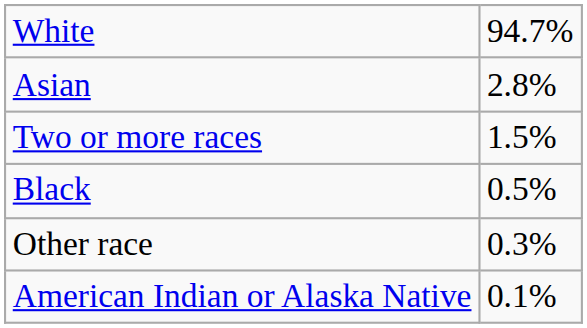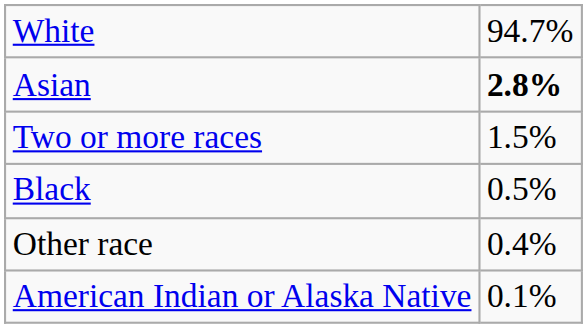 <table class="wikitable">
 <tr>
 <td><a href='#'>White</a></td>
 <td>94.7%</td>
 </tr>
 <tr>
 <td><a href='#'>Asian</a></td>
-<td>2.8%</td>
+<td><strong>2.8%</strong></td>
 </tr>
 <tr>
 <td><a href='#'>Two or more races</a></td>
 <td>1.5%</td>
 </tr>
 <tr>
 <td><a href='#'>Black</a></td>
 <td>0.5%</td>
 </tr>
 <tr>
 <td>Other race</td>
-<td>0.3%</td>
+<td>0.4%</td>
 </tr>
 <tr>
 <td><a href='#'>American Indian or Alaska Native</a></td>
 <td>0.1%</td>
 </tr>
 </table>
